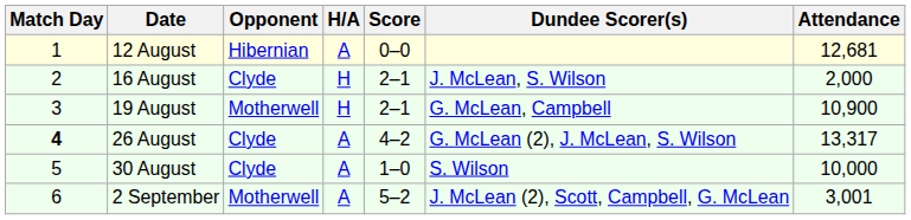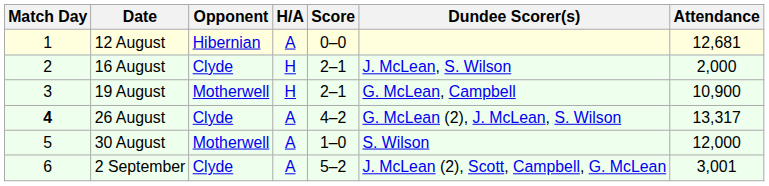 <table class="wikitable" style="text-align:center">
 <tr>
 <th>Match Day</th>
 <th>Date</th>
 <th>Opponent</th>
 <th>H/A</th>
 <th>Score</th>
 <th>Dundee Scorer(s)</th>
 <th>Attendance</th>
 </tr>
 <tr bgcolor="#FFFFDD">
 <td>1</td>
 <td align="left">12 August</td>
 <td align="left"><a href='#'>Hibernian</a></td>
 <td><a href='#'>A</a></td>
 <td>0–0</td>
 <td align="left"></td>
 <td>12,681</td>
 </tr>
 <tr bgcolor="#EEFFEE">
 <td>2</td>
 <td align="left">16 August</td>
 <td align="left"><a href='#'>Clyde</a></td>
 <td><a href='#'>H</a></td>
 <td>2–1</td>
 <td align="left"><a href='#'>J. McLean</a>, <a href='#'>S. Wilson</a></td>
 <td>2,000</td>
 </tr>
 <tr bgcolor="#EEFFEE">
 <td>3</td>
 <td align="left">19 August</td>
 <td align="left"><a href='#'>Motherwell</a></td>
 <td><a href='#'>H</a></td>
 <td>2–1</td>
 <td align="left"><a href='#'>G. McLean</a>, <a href='#'>Campbell</a></td>
 <td>10,900</td>
 </tr>
 <tr bgcolor="#EEFFEE">
 <td><strong>4</strong></td>
 <td align="left">26 August</td>
 <td align="left"><a href='#'>Clyde</a></td>
 <td><a href='#'>A</a></td>
 <td>4–2</td>
 <td align="left"><a href='#'>G. McLean</a> (2), <a href='#'>J. McLean</a>, <a href='#'>S. Wilson</a></td>
 <td>13,317</td>
 </tr>
 <tr bgcolor="#EEFFEE">
 <td>5</td>
 <td align="left">30 August</td>
-<td align="left"><a href='#'>Clyde</a></td>
+<td align="left"><a href='#'>Motherwell</a></td>
 <td><a href='#'>A</a></td>
 <td>1–0</td>
 <td align="left"><a href='#'>S. Wilson</a></td>
-<td>10,000</td>
+<td>12,000</td>
 </tr>
 <tr bgcolor="#EEFFEE">
 <td>6</td>
 <td align="left">2 September</td>
-<td align="left"><a href='#'>Motherwell</a></td>
+<td align="left"><a href='#'>Clyde</a></td>
 <td><a href='#'>A</a></td>
 <td>5–2</td>
 <td align="left"><a href='#'>J. McLean</a> (2), <a href='#'>Scott</a>, <a href='#'>Campbell</a>, <a href='#'>G. McLean</a></td>
 <td>3,001</td>
 </tr>
 </table>
